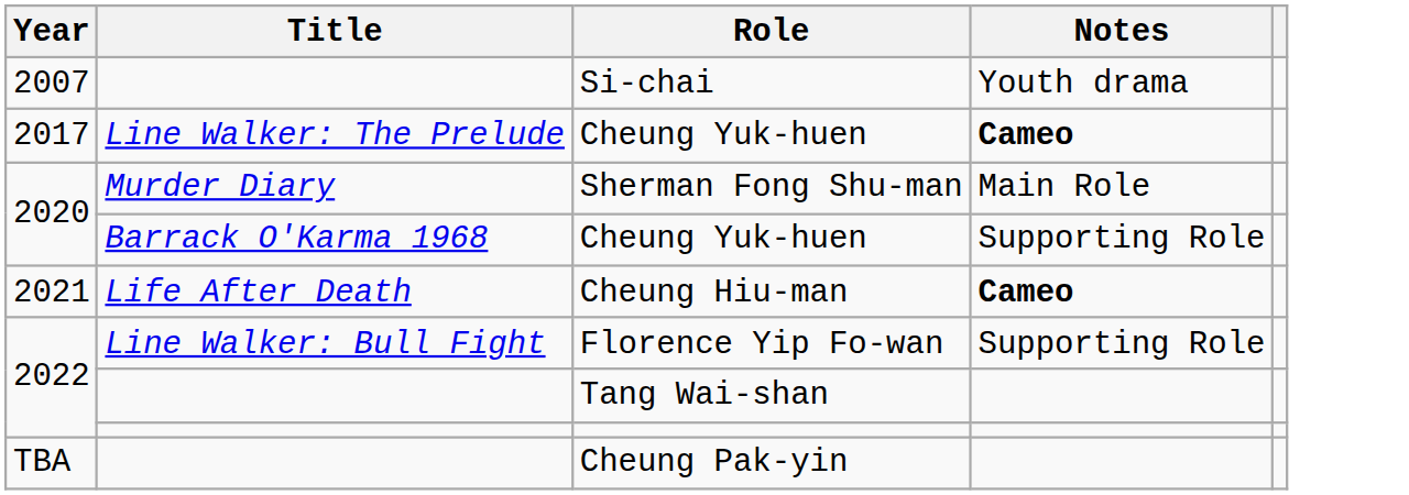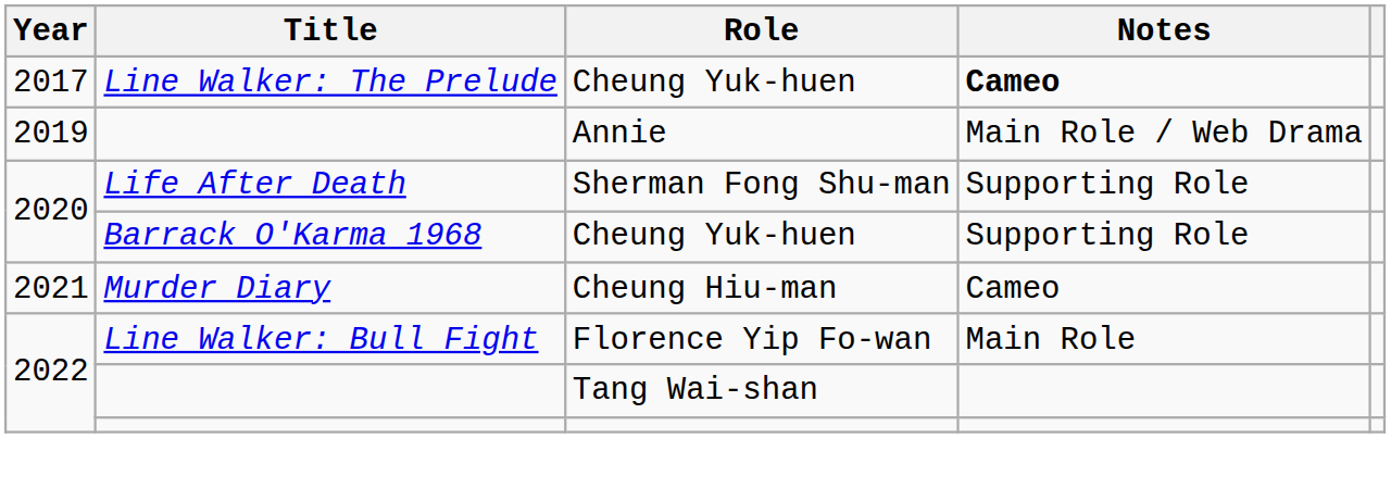 <table class="wikitable sortable plainrowheaders">
 <tr>
 <th scope="col">Year</th>
 <th scope="col">Title</th>
 <th scope="col">Role</th>
 <th scope="col">Notes</th>
 <th scope="col" class="unsortable"></th>
 </tr>
 <tr>
-<td>2007</td>
-<td><em></em></td>
-<td>Si-chai</td>
-<td>Youth drama</td>
-<td></td>
-</tr>
-<tr>
 <td>2017</td>
 <td><em><a href='#'>Line Walker: The Prelude</a></em></td>
 <td>Cheung Yuk-huen</td>
 <td><strong>Cameo</strong></td>
 <td></td>
 </tr>
 <tr>
+<td>2019</td>
+<td><em></em></td>
+<td>Annie</td>
+<td>Main Role / Web Drama</td>
+<td></td>
+</tr>
+<tr>
 <td rowspan="2">2020</td>
-<td><em><a href='#'>Murder Diary</a></em></td>
+<td><em><a href='#'>Life After Death</a></em></td>
 <td>Sherman Fong Shu-man</td>
-<td>Main Role</td>
+<td>Supporting Role</td>
 <td></td>
 </tr>
 <tr>
 <td><em><a href='#'>Barrack O'Karma 1968</a></em></td>
 <td>Cheung Yuk-huen</td>
 <td>Supporting Role</td>
 <td></td>
 </tr>
 <tr>
 <td rowspan ="1">2021</td>
-<td><em><a href='#'>Life After Death</a></em></td>
+<td><em><a href='#'>Murder Diary</a></em></td>
 <td>Cheung Hiu-man</td>
-<td><strong>Cameo</strong></td>
+<td>Cameo</td>
 <td></td>
 </tr>
 <tr>
 <td rowspan ="3">2022</td>
 <td><em><a href='#'>Line Walker: Bull Fight</a></em></td>
 <td>Florence Yip Fo-wan</td>
-<td>Supporting Role</td>
+<td>Main Role</td>
 <td></td>
 </tr>
 <tr>
 <td><em></em></td>
 <td>Tang Wai-shan</td>
 <td></td>
 <td></td>
 </tr>
 <tr>
 <td><em></em></td>
 <td></td>
 <td></td>
 <td></td>
 </tr>
-<tr>
-<td>TBA</td>
-<td><em></em></td>
-<td>Cheung Pak-yin</td>
-<td></td>
-<td></td>
-</tr>
 </table>
